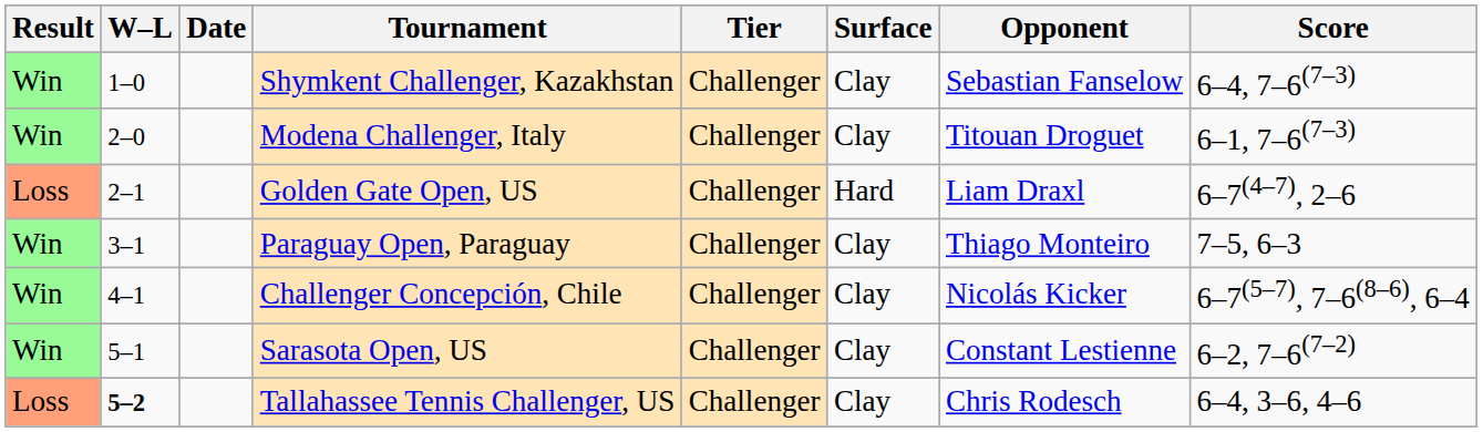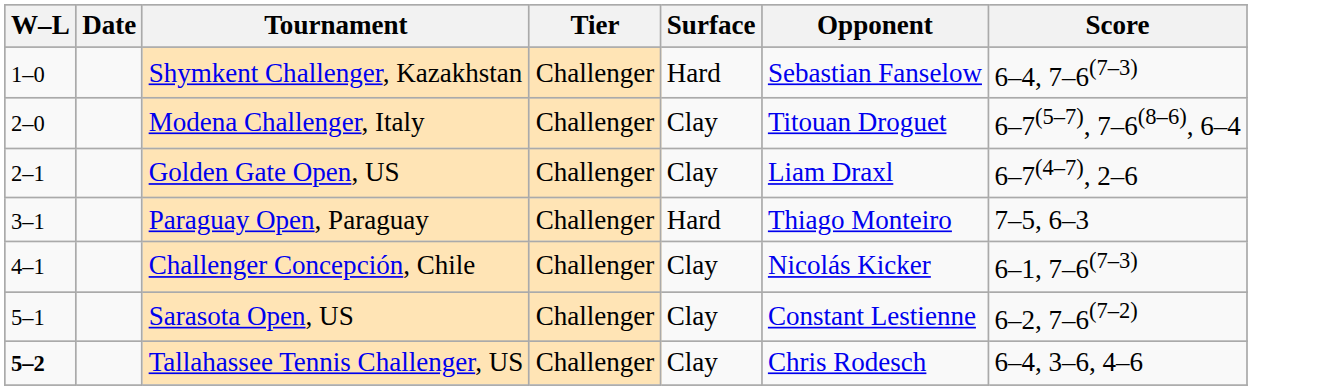 <table class="sortable wikitable">
 <tr>
-<th>Result</th>
 <th class="unsortable">W–L</th>
 <th>Date</th>
 <th>Tournament</th>
 <th>Tier</th>
 <th>Surface</th>
 <th>Opponent</th>
 <th class="unsortable">Score</th>
 </tr>
 <tr>
-<td bgcolor=98FB98>Win</td>
 <td><small>1–0</small></td>
 <td><a href='#'></a></td>
 <td style="background:moccasin;"><a href='#'>Shymkent Challenger</a>, Kazakhstan</td>
 <td style="background:moccasin;">Challenger</td>
-<td>Clay</td>
+<td>Hard</td>
 <td> <a href='#'>Sebastian Fanselow</a></td>
 <td>6–4, 7–6<sup>(7–3)</sup></td>
 </tr>
 <tr>
-<td bgcolor=98FB98>Win</td>
 <td><small>2–0</small></td>
 <td><a href='#'></a></td>
 <td style="background:moccasin;"><a href='#'>Modena Challenger</a>, Italy</td>
 <td style="background:moccasin;">Challenger</td>
 <td>Clay</td>
 <td> <a href='#'>Titouan Droguet</a></td>
-<td>6–1, 7–6<sup>(7–3)</sup></td>
+<td>6–7<sup>(5–7)</sup>, 7–6<sup>(8–6)</sup>, 6–4</td>
 </tr>
 <tr>
-<td bgcolor=FFA07A>Loss</td>
 <td><small>2–1</small></td>
 <td><a href='#'></a></td>
 <td style="background:moccasin;"><a href='#'>Golden Gate Open</a>, US</td>
 <td style="background:moccasin;">Challenger</td>
-<td>Hard</td>
+<td>Clay</td>
 <td> <a href='#'>Liam Draxl</a></td>
 <td>6–7<sup>(4–7)</sup>, 2–6</td>
 </tr>
 <tr>
-<td bgcolor=98FB98>Win</td>
 <td><small>3–1</small></td>
 <td><a href='#'></a></td>
 <td style="background:moccasin;"><a href='#'>Paraguay Open</a>, Paraguay</td>
 <td style="background:moccasin;">Challenger</td>
-<td>Clay</td>
+<td>Hard</td>
 <td> <a href='#'>Thiago Monteiro</a></td>
 <td>7–5, 6–3</td>
 </tr>
 <tr>
-<td bgcolor=98FB98>Win</td>
 <td><small>4–1</small></td>
 <td><a href='#'></a></td>
 <td style="background:moccasin;"><a href='#'>Challenger Concepción</a>, Chile</td>
 <td style="background:moccasin;">Challenger</td>
 <td>Clay</td>
 <td> <a href='#'>Nicolás Kicker</a></td>
-<td>6–7<sup>(5–7)</sup>, 7–6<sup>(8–6)</sup>, 6–4</td>
+<td>6–1, 7–6<sup>(7–3)</sup></td>
 </tr>
 <tr>
-<td bgcolor=98FB98>Win</td>
 <td><small>5–1</small></td>
 <td><a href='#'></a></td>
 <td style="background:moccasin;"><a href='#'>Sarasota Open</a>, US</td>
 <td style="background:moccasin;">Challenger</td>
 <td>Clay</td>
 <td> <a href='#'>Constant Lestienne</a></td>
 <td>6–2, 7–6<sup>(7–2)</sup></td>
 </tr>
 <tr>
-<td bgcolor=FFA07A>Loss</td>
 <td><strong><small>5–2</small></strong></td>
 <td><a href='#'></a></td>
 <td style="background:moccasin;"><a href='#'>Tallahassee Tennis Challenger</a>, US</td>
 <td style="background:moccasin;">Challenger</td>
 <td>Clay</td>
 <td> <a href='#'>Chris Rodesch</a></td>
 <td>6–4, 3–6, 4–6</td>
 </tr>
 </table>
